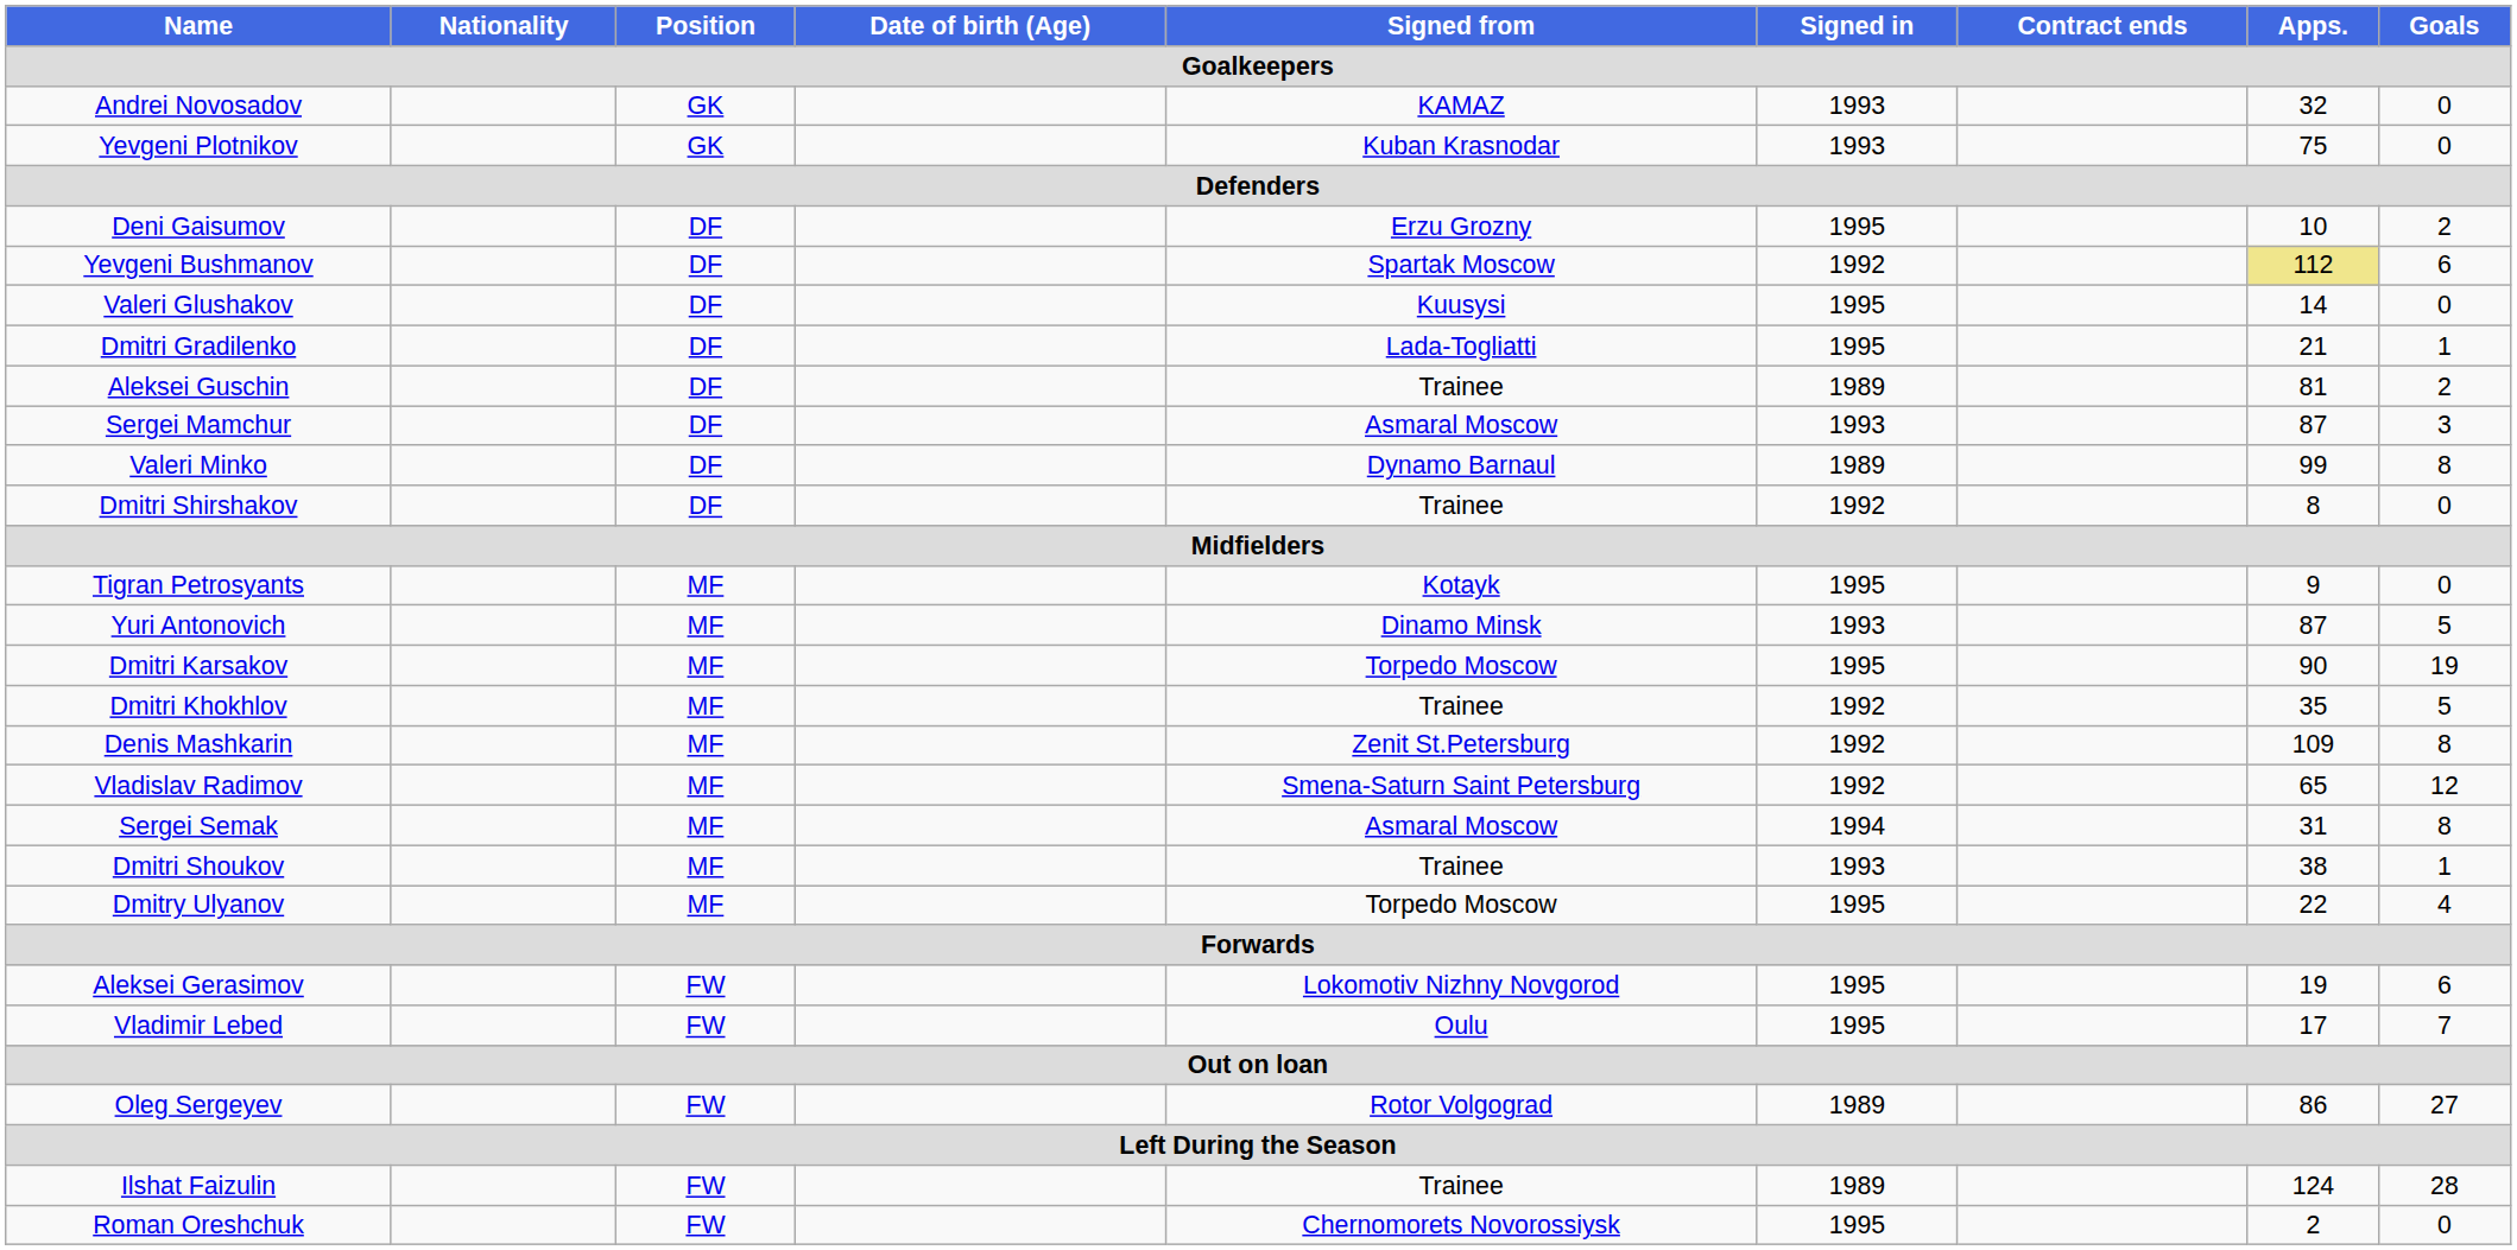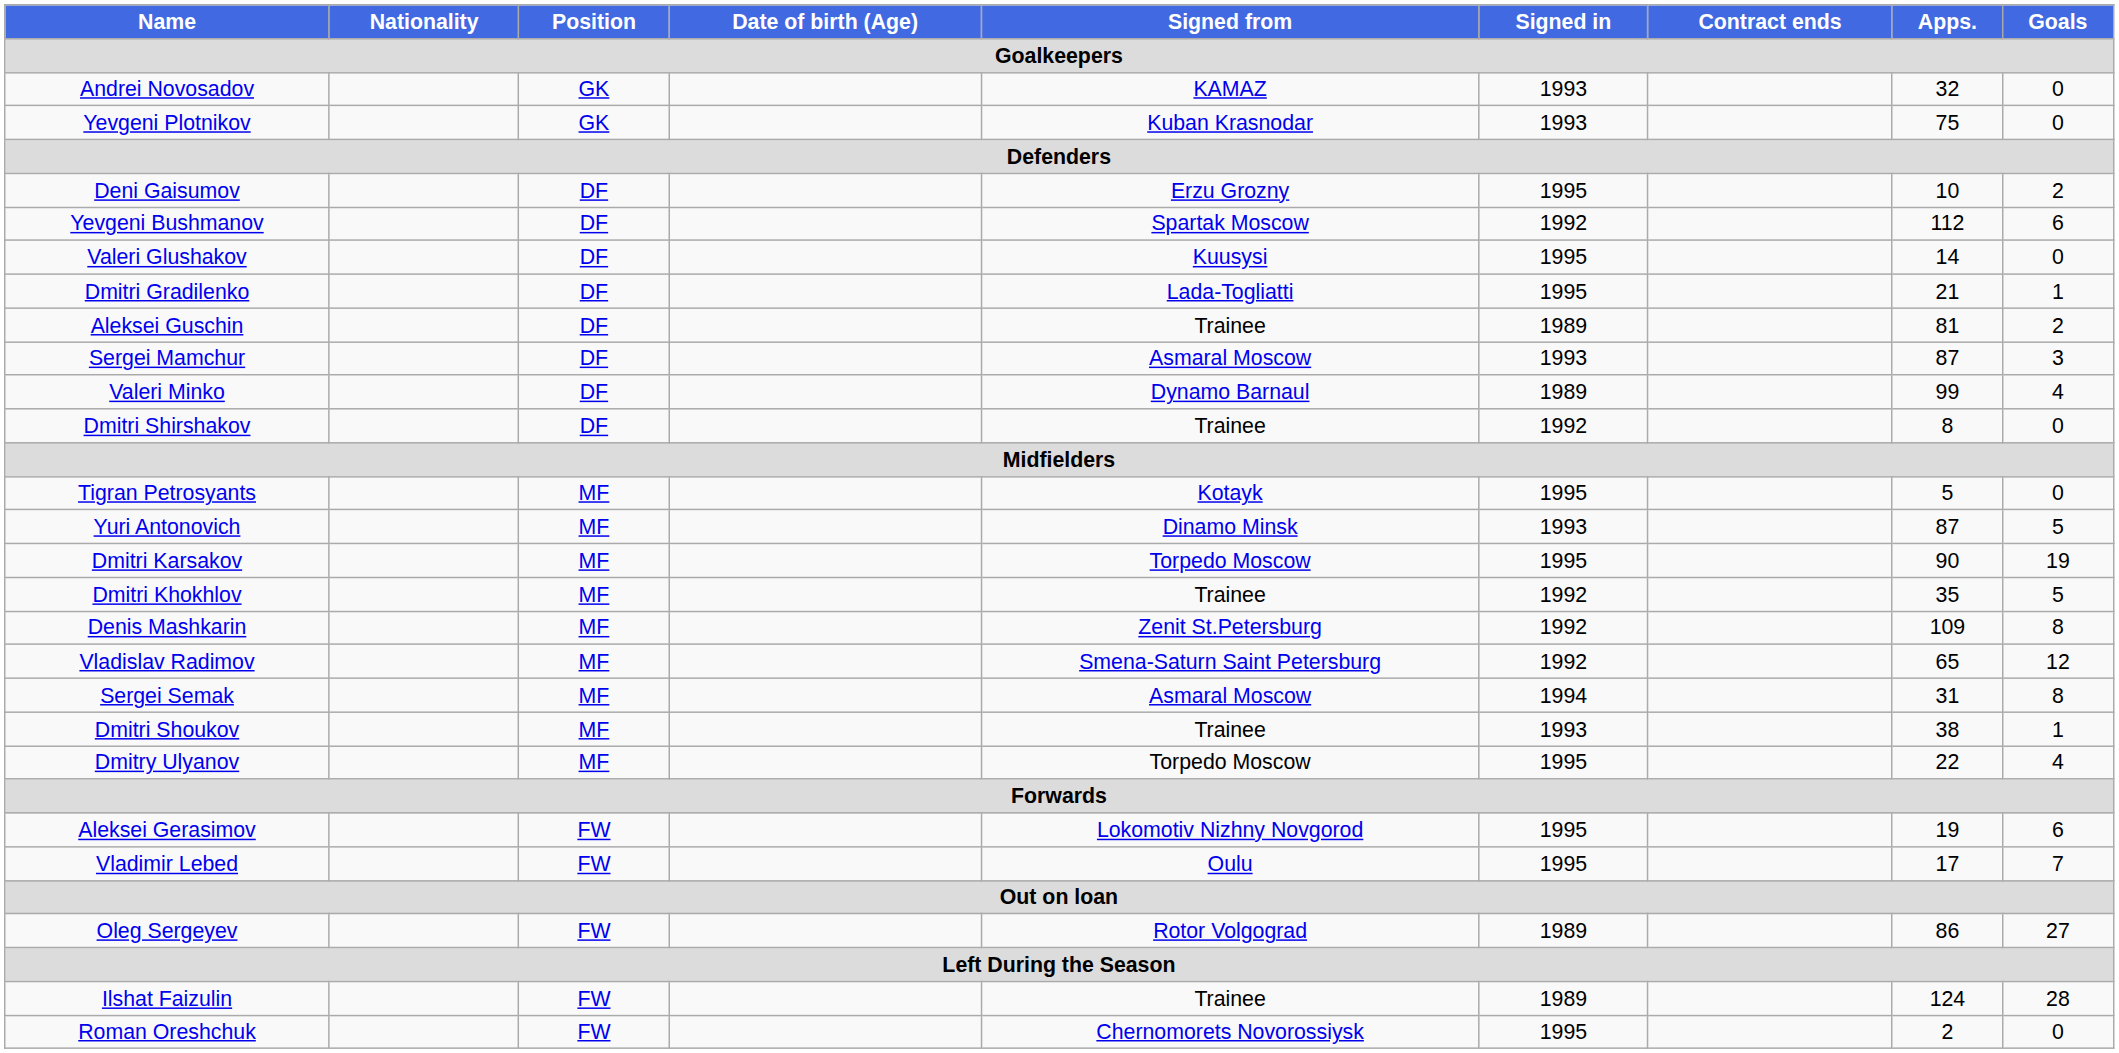 <table class="wikitable"  style="text-align:center; font-size:90%; width:90%;">
 <tr>
 <th style="background:#4169E1; color:white; text-align:center;">Name</th>
 <th style="background:#4169E1; color:white; text-align:center;">Nationality</th>
 <th style="background:#4169E1; color:white; text-align:center;">Position</th>
 <th style="background:#4169E1; color:white; text-align:center;">Date of birth (Age)</th>
 <th style="background:#4169E1; color:white; text-align:center;">Signed from</th>
 <th style="background:#4169E1; color:white; text-align:center;">Signed in</th>
 <th style="background:#4169E1; color:white; text-align:center;">Contract ends</th>
 <th style="background:#4169E1; color:white; text-align:center;">Apps.</th>
 <th style="background:#4169E1; color:white; text-align:center;">Goals</th>
 </tr>
 <tr>
 <th colspan="11"  style="background:#dcdcdc; text-align:center;">Goalkeepers</th>
 </tr>
 <tr>
 <td><a href='#'>Andrei Novosadov</a></td>
 <td></td>
 <td><a href='#'>GK</a></td>
 <td></td>
 <td><a href='#'>KAMAZ</a></td>
 <td>1993</td>
 <td></td>
 <td>32</td>
 <td>0</td>
 </tr>
 <tr>
 <td><a href='#'>Yevgeni Plotnikov</a></td>
 <td></td>
 <td><a href='#'>GK</a></td>
 <td></td>
 <td><a href='#'>Kuban Krasnodar</a></td>
 <td>1993</td>
 <td></td>
 <td>75</td>
 <td>0</td>
 </tr>
 <tr>
 <th colspan="11"  style="background:#dcdcdc; text-align:center;">Defenders</th>
 </tr>
 <tr>
 <td><a href='#'>Deni Gaisumov</a></td>
 <td></td>
 <td><a href='#'>DF</a></td>
 <td></td>
 <td><a href='#'>Erzu Grozny</a></td>
 <td>1995</td>
 <td></td>
 <td>10</td>
 <td>2</td>
 </tr>
 <tr>
 <td><a href='#'>Yevgeni Bushmanov</a></td>
 <td></td>
 <td><a href='#'>DF</a></td>
 <td></td>
 <td><a href='#'>Spartak Moscow</a></td>
 <td>1992</td>
 <td></td>
-<td style="background: khaki;">112</td>
+<td>112</td>
 <td>6</td>
 </tr>
 <tr>
 <td><a href='#'>Valeri Glushakov</a></td>
 <td></td>
 <td><a href='#'>DF</a></td>
 <td></td>
 <td><a href='#'>Kuusysi</a></td>
 <td>1995</td>
 <td></td>
 <td>14</td>
 <td>0</td>
 </tr>
 <tr>
 <td><a href='#'>Dmitri Gradilenko</a></td>
 <td></td>
 <td><a href='#'>DF</a></td>
 <td></td>
 <td><a href='#'>Lada-Togliatti</a></td>
 <td>1995</td>
 <td></td>
 <td>21</td>
 <td>1</td>
 </tr>
 <tr>
 <td><a href='#'>Aleksei Guschin</a></td>
 <td></td>
 <td><a href='#'>DF</a></td>
 <td></td>
 <td>Trainee</td>
 <td>1989</td>
 <td></td>
 <td>81</td>
 <td>2</td>
 </tr>
 <tr>
 <td><a href='#'>Sergei Mamchur</a></td>
 <td></td>
 <td><a href='#'>DF</a></td>
 <td></td>
 <td><a href='#'>Asmaral Moscow</a></td>
 <td>1993</td>
 <td></td>
 <td>87</td>
 <td>3</td>
 </tr>
 <tr>
 <td><a href='#'>Valeri Minko</a></td>
 <td></td>
 <td><a href='#'>DF</a></td>
 <td></td>
 <td><a href='#'>Dynamo Barnaul</a></td>
 <td>1989</td>
 <td></td>
 <td>99</td>
-<td>8</td>
+<td>4</td>
 </tr>
 <tr>
 <td><a href='#'>Dmitri Shirshakov</a></td>
 <td></td>
 <td><a href='#'>DF</a></td>
 <td></td>
 <td>Trainee</td>
 <td>1992</td>
 <td></td>
 <td>8</td>
 <td>0</td>
 </tr>
 <tr>
 <th colspan="11"  style="background:#dcdcdc; text-align:center;">Midfielders</th>
 </tr>
 <tr>
 <td><a href='#'>Tigran Petrosyants</a></td>
 <td></td>
 <td><a href='#'>MF</a></td>
 <td></td>
 <td><a href='#'>Kotayk</a></td>
 <td>1995</td>
 <td></td>
-<td>9</td>
+<td>5</td>
 <td>0</td>
 </tr>
 <tr>
 <td><a href='#'>Yuri Antonovich</a></td>
 <td></td>
 <td><a href='#'>MF</a></td>
 <td></td>
 <td><a href='#'>Dinamo Minsk</a></td>
 <td>1993</td>
 <td></td>
 <td>87</td>
 <td>5</td>
 </tr>
 <tr>
 <td><a href='#'>Dmitri Karsakov</a></td>
 <td></td>
 <td><a href='#'>MF</a></td>
 <td></td>
 <td><a href='#'>Torpedo Moscow</a></td>
 <td>1995</td>
 <td></td>
 <td>90</td>
 <td>19</td>
 </tr>
 <tr>
 <td><a href='#'>Dmitri Khokhlov</a></td>
 <td></td>
 <td><a href='#'>MF</a></td>
 <td></td>
 <td>Trainee</td>
 <td>1992</td>
 <td></td>
 <td>35</td>
 <td>5</td>
 </tr>
 <tr>
 <td><a href='#'>Denis Mashkarin</a></td>
 <td></td>
 <td><a href='#'>MF</a></td>
 <td></td>
 <td><a href='#'>Zenit St.Petersburg</a></td>
 <td>1992</td>
 <td></td>
 <td>109</td>
 <td>8</td>
 </tr>
 <tr>
 <td><a href='#'>Vladislav Radimov</a></td>
 <td></td>
 <td><a href='#'>MF</a></td>
 <td></td>
 <td><a href='#'>Smena-Saturn Saint Petersburg</a></td>
 <td>1992</td>
 <td></td>
 <td>65</td>
 <td>12</td>
 </tr>
 <tr>
 <td><a href='#'>Sergei Semak</a></td>
 <td></td>
 <td><a href='#'>MF</a></td>
 <td></td>
 <td><a href='#'>Asmaral Moscow</a></td>
 <td>1994</td>
 <td></td>
 <td>31</td>
 <td>8</td>
 </tr>
 <tr>
 <td><a href='#'>Dmitri Shoukov</a></td>
 <td></td>
 <td><a href='#'>MF</a></td>
 <td></td>
 <td>Trainee</td>
 <td>1993</td>
 <td></td>
 <td>38</td>
 <td>1</td>
 </tr>
 <tr>
 <td><a href='#'>Dmitry Ulyanov</a></td>
 <td></td>
 <td><a href='#'>MF</a></td>
 <td></td>
 <td FC Torpedo Moscow>Torpedo Moscow</td>
 <td>1995</td>
 <td></td>
 <td>22</td>
 <td>4</td>
 </tr>
 <tr>
 <th colspan="11"  style="background:#dcdcdc; text-align:center;">Forwards</th>
 </tr>
 <tr>
 <td><a href='#'>Aleksei Gerasimov</a></td>
 <td></td>
 <td><a href='#'>FW</a></td>
 <td></td>
 <td><a href='#'>Lokomotiv Nizhny Novgorod</a></td>
 <td>1995</td>
 <td></td>
 <td>19</td>
 <td>6</td>
 </tr>
 <tr>
 <td><a href='#'>Vladimir Lebed</a></td>
 <td></td>
 <td><a href='#'>FW</a></td>
 <td></td>
 <td><a href='#'>Oulu</a></td>
 <td>1995</td>
 <td></td>
 <td>17</td>
 <td>7</td>
 </tr>
 <tr>
 <th colspan="11"  style="background:#dcdcdc; text-align:center;">Out on loan</th>
 </tr>
 <tr>
 <td><a href='#'>Oleg Sergeyev</a></td>
 <td></td>
 <td><a href='#'>FW</a></td>
 <td></td>
 <td><a href='#'>Rotor Volgograd</a></td>
 <td>1989</td>
 <td></td>
 <td>86</td>
 <td>27</td>
 </tr>
 <tr>
 <th colspan="11"  style="background:#dcdcdc; text-align:center;">Left During the Season</th>
 </tr>
 <tr>
 <td><a href='#'>Ilshat Faizulin</a></td>
 <td></td>
 <td><a href='#'>FW</a></td>
 <td></td>
 <td>Trainee</td>
 <td>1989</td>
 <td></td>
 <td>124</td>
 <td>28</td>
 </tr>
 <tr>
 <td><a href='#'>Roman Oreshchuk</a></td>
 <td></td>
 <td><a href='#'>FW</a></td>
 <td></td>
 <td><a href='#'>Chernomorets Novorossiysk</a></td>
 <td>1995</td>
 <td></td>
 <td>2</td>
 <td>0</td>
 </tr>
 </table>
